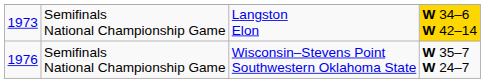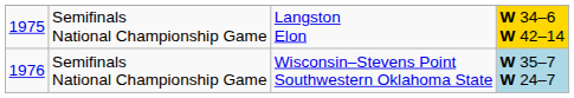 <table class="wikitable">
 <tr>
 </tr>
 <tr>
-<td><a href='#'>1973</a></td>
+<td><a href='#'>1975</a></td>
 <td>Semifinals<br>National Championship Game</td>
 <td><a href='#'>Langston</a><br><a href='#'>Elon</a></td>
 <td style="background: gold;"><strong>W</strong> 34–6<br><strong>W</strong> 42–14</td>
 </tr>
 <tr>
 <td><a href='#'>1976</a></td>
 <td>Semifinals<br>National Championship Game</td>
 <td><a href='#'>Wisconsin–Stevens Point</a><br><a href='#'>Southwestern Oklahoma State</a></td>
-<td><strong>W</strong> 35–7<br><strong>W</strong> 24–7</td>
+<td style="background: lightblue;"><strong>W</strong> 35–7<br><strong>W</strong> 24–7</td>
 </tr>
 </table>
